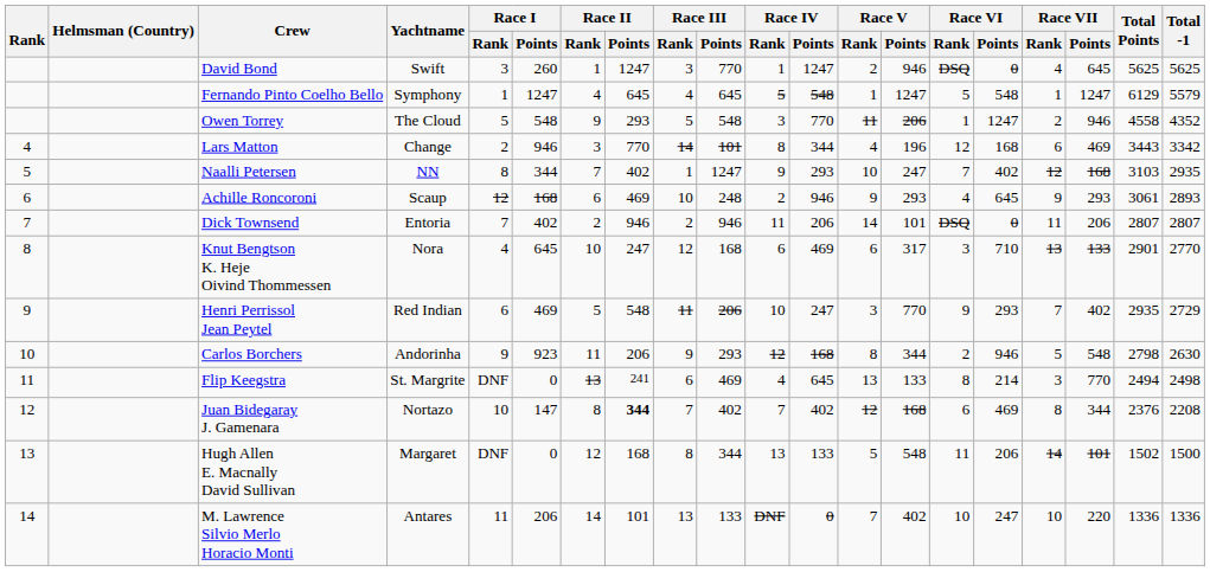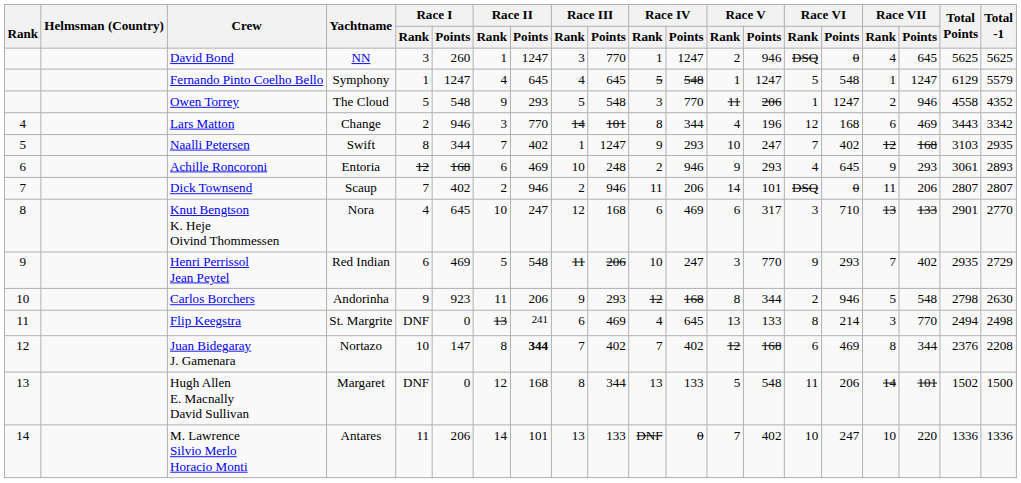 <table class="wikitable" style="text-align:right; font-size:90%">
 <tr>
 <th rowspan="2"><br>Rank</th>
 <th rowspan="2">Helmsman (Country)</th>
 <th rowspan="2">Crew </th>
 <th rowspan="2">Yachtname</th>
 <th colspan="2">Race I</th>
 <th colspan="2">Race II</th>
 <th colspan="2">Race III</th>
 <th colspan="2">Race IV</th>
 <th colspan="2">Race V</th>
 <th colspan="2">Race VI</th>
 <th colspan="2">Race VII</th>
 <th rowspan="2">Total<br>Points <br> </th>
 <th rowspan="2">Total<br>-1<br> </th>
 </tr>
 <tr>
 <th>Rank</th>
 <th>Points</th>
 <th>Rank</th>
 <th>Points</th>
 <th>Rank</th>
 <th>Points</th>
 <th>Rank</th>
 <th>Points</th>
 <th>Rank</th>
 <th>Points</th>
 <th>Rank</th>
 <th>Points</th>
 <th>Rank</th>
 <th>Points</th>
 </tr>
 <tr style="vertical-align:top;">
 <td align=center></td>
 <td align=left></td>
 <td align=left><a href='#'>David Bond</a> </td>
-<td align=center>Swift</td>
+<td align=center><a href='#'>NN</a></td>
 <td>3</td>
 <td>260</td>
 <td>1</td>
 <td>1247</td>
 <td>3</td>
 <td>770</td>
 <td>1</td>
 <td>1247</td>
 <td>2</td>
 <td>946</td>
 <td><s>DSQ</s></td>
 <td><s>0</s></td>
 <td>4</td>
 <td>645</td>
 <td>5625</td>
 <td>5625</td>
 </tr>
 <tr style=vertical-align:top;>
 <td align=center></td>
 <td align=left></td>
 <td align=left><a href='#'>Fernando Pinto Coelho Bello</a> </td>
 <td align=center>Symphony</td>
 <td>1</td>
 <td>1247</td>
 <td>4</td>
 <td>645</td>
 <td>4</td>
 <td>645</td>
 <td><s>5</s></td>
 <td><s>548</s></td>
 <td>1</td>
 <td>1247</td>
 <td>5</td>
 <td>548</td>
 <td>1</td>
 <td>1247</td>
 <td>6129</td>
 <td>5579</td>
 </tr>
 <tr style=vertical-align:top;>
 <td align=center></td>
 <td align=left></td>
 <td align=left><a href='#'>Owen Torrey</a> </td>
 <td align=center>The Cloud</td>
 <td>5</td>
 <td>548</td>
 <td>9</td>
 <td>293</td>
 <td>5</td>
 <td>548</td>
 <td>3</td>
 <td>770</td>
 <td><s>11</s></td>
 <td><s>206</s></td>
 <td>1</td>
 <td>1247</td>
 <td>2</td>
 <td>946</td>
 <td>4558</td>
 <td>4352</td>
 </tr>
 <tr style=vertical-align:top;>
 <td align=center>4</td>
 <td align=left></td>
 <td align=left><a href='#'>Lars Matton</a> </td>
 <td align=center>Change</td>
 <td>2</td>
 <td>946</td>
 <td>3</td>
 <td>770</td>
 <td><s>14</s></td>
 <td><s>101</s></td>
 <td>8</td>
 <td>344</td>
 <td>4</td>
 <td>196</td>
 <td>12</td>
 <td>168</td>
 <td>6</td>
 <td>469</td>
 <td>3443</td>
 <td>3342</td>
 </tr>
 <tr style=vertical-align:top;>
 <td align=center>5</td>
 <td align=left></td>
 <td align=left><a href='#'>Naalli Petersen</a> </td>
-<td align=center><a href='#'>NN</a></td>
+<td align=center>Swift</td>
 <td>8</td>
 <td>344</td>
 <td>7</td>
 <td>402</td>
 <td>1</td>
 <td>1247</td>
 <td>9</td>
 <td>293</td>
 <td>10</td>
 <td>247</td>
 <td>7</td>
 <td>402</td>
 <td><s>12</s></td>
 <td><s>168</s></td>
 <td>3103</td>
 <td>2935</td>
 </tr>
 <tr style=vertical-align:top;>
 <td align=center>6</td>
 <td align=left></td>
 <td align=left><a href='#'>Achille Roncoroni</a> </td>
-<td align=center>Scaup</td>
+<td align=center>Entoria</td>
 <td><s>12</s></td>
 <td><s>168</s></td>
 <td>6</td>
 <td>469</td>
 <td>10</td>
 <td>248</td>
 <td>2</td>
 <td>946</td>
 <td>9</td>
 <td>293</td>
 <td>4</td>
 <td>645</td>
 <td>9</td>
 <td>293</td>
 <td>3061</td>
 <td>2893</td>
 </tr>
 <tr style=vertical-align:top;>
 <td align=center>7</td>
 <td align=left></td>
 <td align=left><a href='#'>Dick Townsend</a> </td>
-<td align=center>Entoria</td>
+<td align=center>Scaup</td>
 <td>7</td>
 <td>402</td>
 <td>2</td>
 <td>946</td>
 <td>2</td>
 <td>946</td>
 <td>11</td>
 <td>206</td>
 <td>14</td>
 <td>101</td>
 <td><s>DSQ</s></td>
 <td><s>0</s></td>
 <td>11</td>
 <td>206</td>
 <td>2807</td>
 <td>2807</td>
 </tr>
 <tr style=vertical-align:top;>
 <td align=center>8</td>
 <td align=left></td>
 <td align=left><a href='#'>Knut Bengtson</a>  <br> K. Heje  <br> Oivind Thommessen </td>
 <td align=center>Nora</td>
 <td>4</td>
 <td>645</td>
 <td>10</td>
 <td>247</td>
 <td>12</td>
 <td>168</td>
 <td>6</td>
 <td>469</td>
 <td>6</td>
 <td>317</td>
 <td>3</td>
 <td>710</td>
 <td><s>13</s></td>
 <td><s>133</s></td>
 <td>2901</td>
 <td>2770</td>
 </tr>
 <tr style=vertical-align:top;>
 <td align=center>9</td>
 <td align=left></td>
 <td align=left><a href='#'>Henri Perrissol</a>  <br>  <a href='#'>Jean Peytel</a> </td>
 <td align=center>Red Indian</td>
 <td>6</td>
 <td>469</td>
 <td>5</td>
 <td>548</td>
 <td><s>11</s></td>
 <td><s>206</s></td>
 <td>10</td>
 <td>247</td>
 <td>3</td>
 <td>770</td>
 <td>9</td>
 <td>293</td>
 <td>7</td>
 <td>402</td>
 <td>2935</td>
 <td>2729</td>
 </tr>
 <tr style=vertical-align:top;>
 <td align=center>10</td>
 <td align=left></td>
 <td align=left><a href='#'>Carlos Borchers</a> </td>
 <td align=center>Andorinha</td>
 <td>9</td>
 <td>923</td>
 <td>11</td>
 <td>206</td>
 <td>9</td>
 <td>293</td>
 <td><s>12</s></td>
 <td><s>168</s></td>
 <td>8</td>
 <td>344</td>
 <td>2</td>
 <td>946</td>
 <td>5</td>
 <td>548</td>
 <td>2798</td>
 <td>2630</td>
 </tr>
 <tr style=vertical-align:top;>
 <td align=center>11</td>
 <td align=left></td>
 <td align=left><a href='#'>Flip Keegstra</a> </td>
 <td align=center>St. Margrite</td>
 <td>DNF</td>
 <td>0</td>
 <td><s>13</s></td>
 <td><sup>241</sup></td>
 <td>6</td>
 <td>469</td>
 <td>4</td>
 <td>645</td>
 <td>13</td>
 <td>133</td>
 <td>8</td>
 <td>214</td>
 <td>3</td>
 <td>770</td>
 <td>2494</td>
 <td>2498</td>
 </tr>
 <tr style=vertical-align:top;>
 <td align=center>12</td>
 <td align=left></td>
 <td align=left><a href='#'>Juan Bidegaray</a>  <br> J. Gamenara </td>
 <td align=center>Nortazo</td>
 <td>10</td>
 <td>147</td>
 <td>8</td>
 <td><strong>344</strong></td>
 <td>7</td>
 <td>402</td>
 <td>7</td>
 <td>402</td>
 <td><s>12</s></td>
 <td><s>168</s></td>
 <td>6</td>
 <td>469</td>
 <td>8</td>
 <td>344</td>
 <td>2376</td>
 <td>2208</td>
 </tr>
 <tr style=vertical-align:top;>
 <td align=center>13</td>
 <td align=left></td>
 <td align=left>Hugh Allen  <br> E. Macnally  <br> David Sullivan </td>
 <td align=center>Margaret</td>
 <td>DNF</td>
 <td>0</td>
 <td>12</td>
 <td>168</td>
 <td>8</td>
 <td>344</td>
 <td>13</td>
 <td>133</td>
 <td>5</td>
 <td>548</td>
 <td>11</td>
 <td>206</td>
 <td><s>14</s></td>
 <td><s>101</s></td>
 <td>1502</td>
 <td>1500</td>
 </tr>
 <tr style=vertical-align:top;>
 <td align=center>14</td>
 <td align=left></td>
 <td align=left>M. Lawrence  <br> <a href='#'>Silvio Merlo</a>  <br> <a href='#'>Horacio Monti</a> </td>
 <td align=center>Antares</td>
 <td>11</td>
 <td>206</td>
 <td>14</td>
 <td>101</td>
 <td>13</td>
 <td>133</td>
 <td><s>DNF</s></td>
 <td><s>0</s></td>
 <td>7</td>
 <td>402</td>
 <td>10</td>
 <td>247</td>
 <td>10</td>
 <td>220</td>
 <td>1336</td>
 <td>1336</td>
 </tr>
 </table>
